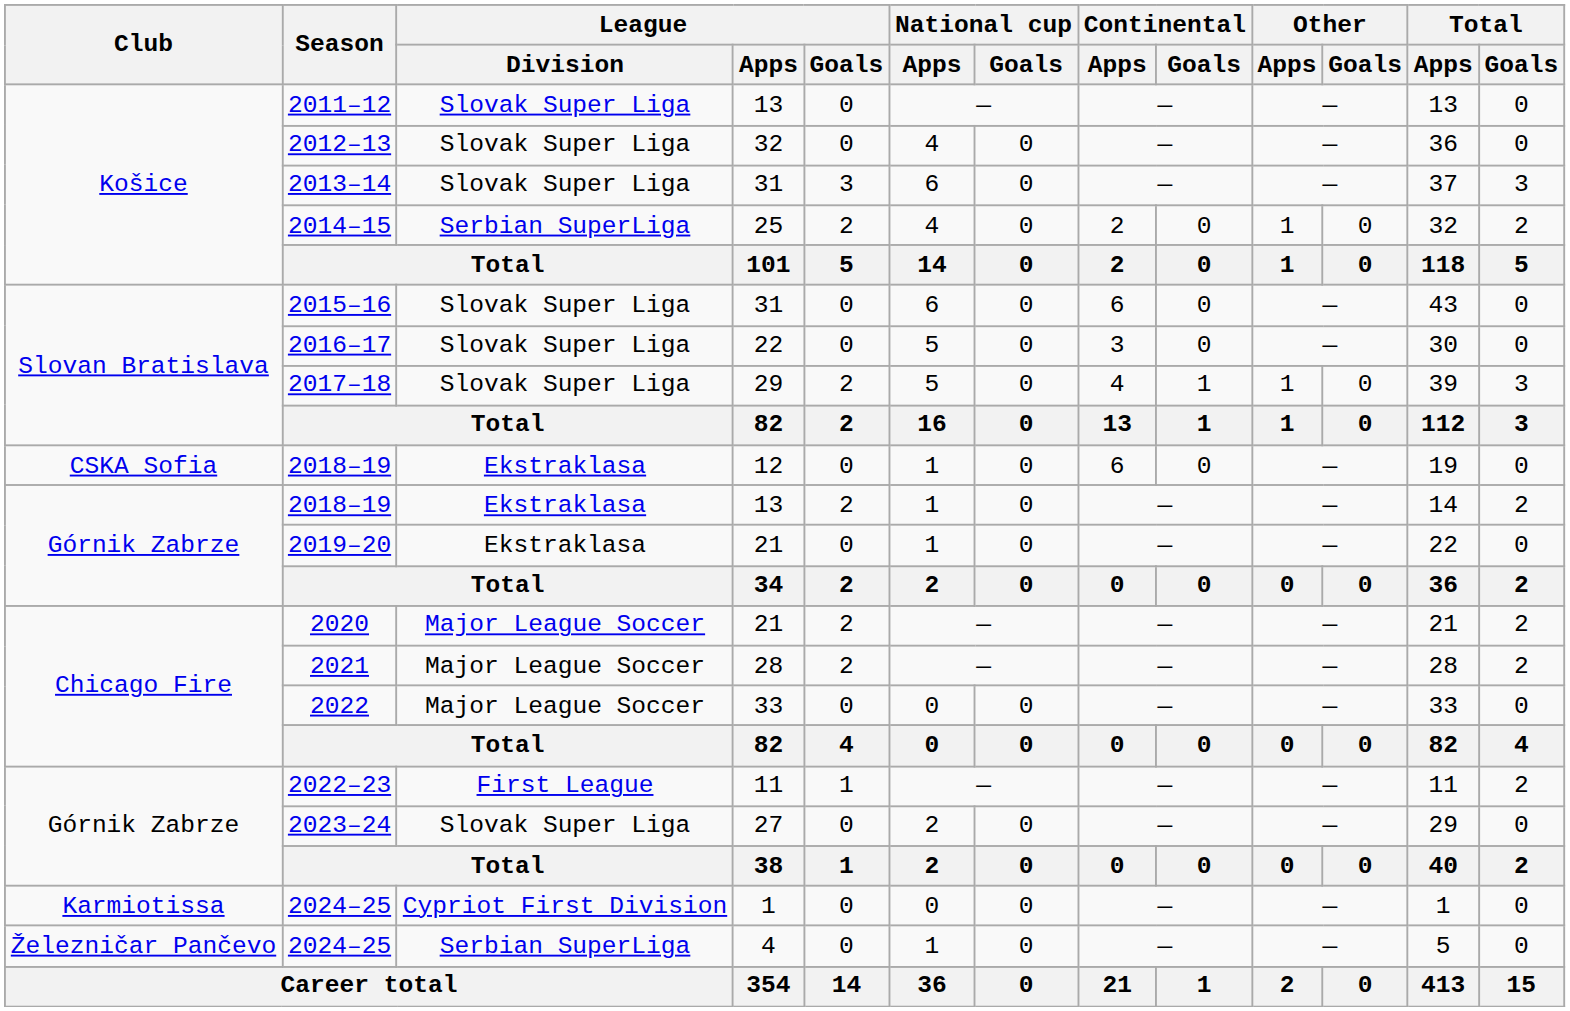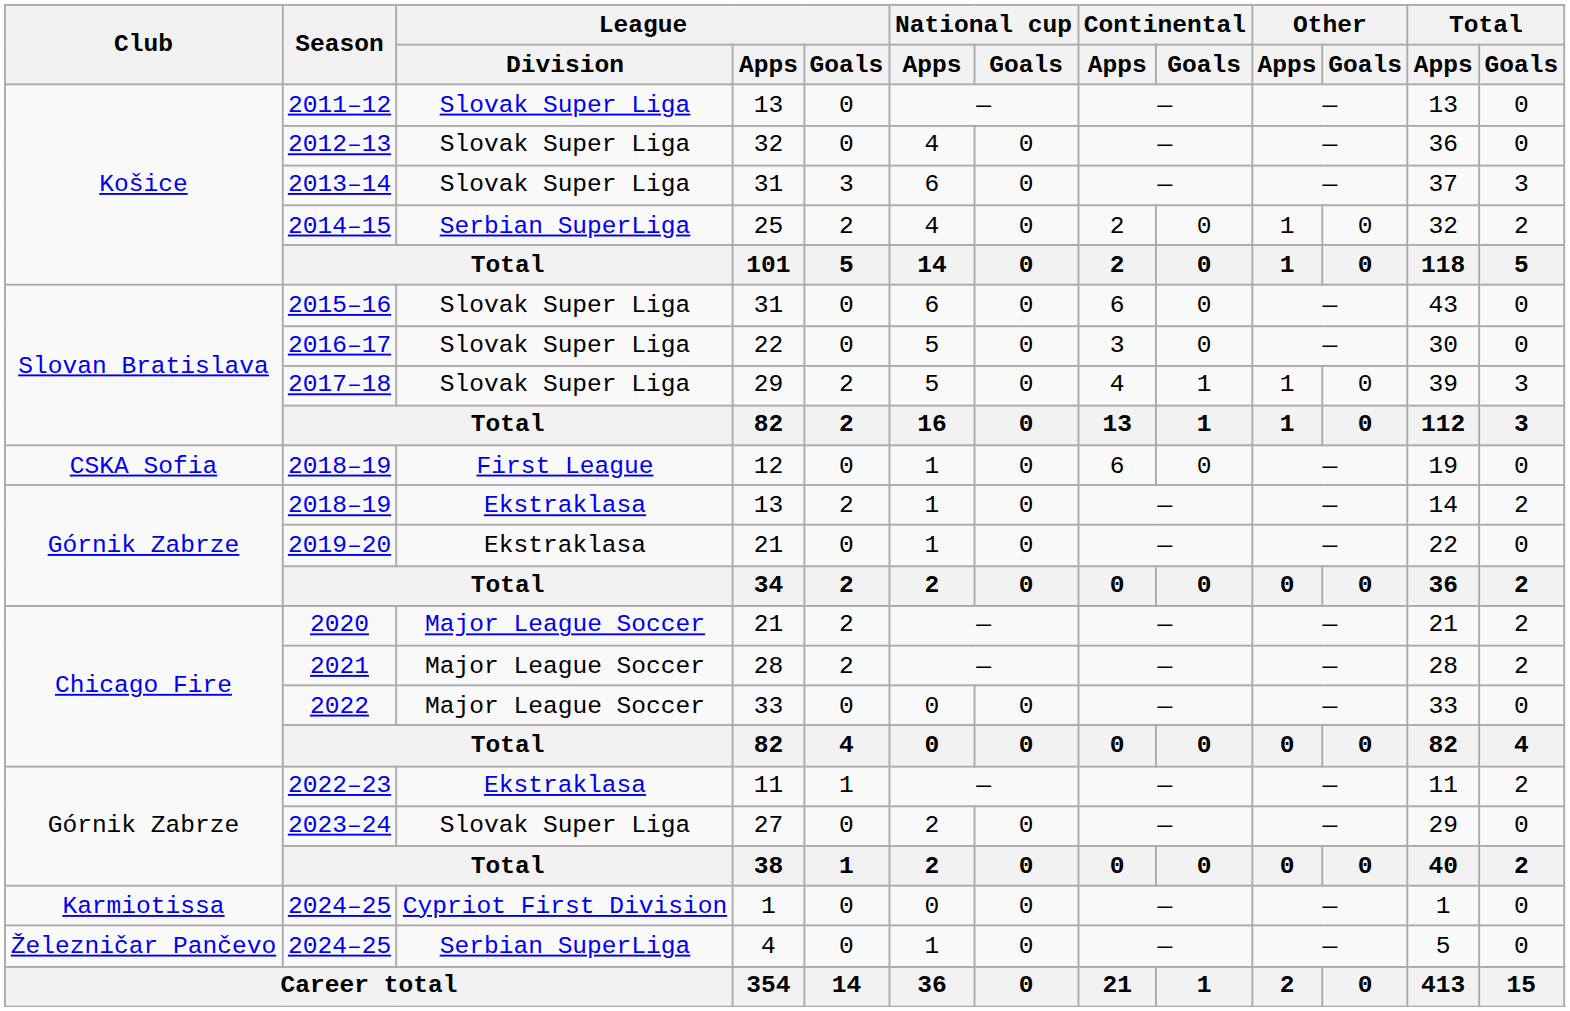 <table class="wikitable" style="text-align:center">
 <tr>
 <th rowspan="2">Club</th>
 <th rowspan="2">Season</th>
 <th colspan="3">League</th>
 <th colspan="2">National cup</th>
 <th colspan="2">Continental</th>
 <th colspan="2">Other</th>
 <th colspan="2">Total</th>
 </tr>
 <tr>
 <th>Division</th>
 <th>Apps</th>
 <th>Goals</th>
 <th>Apps</th>
 <th>Goals</th>
 <th>Apps</th>
 <th>Goals</th>
 <th>Apps</th>
 <th>Goals</th>
 <th>Apps</th>
 <th>Goals</th>
 </tr>
 <tr>
 <td rowspan="5"><a href='#'>Košice</a></td>
 <td><a href='#'>2011–12</a></td>
 <td><a href='#'>Slovak Super Liga</a></td>
 <td>13</td>
 <td>0</td>
 <td colspan="2">—</td>
 <td colspan="2">—</td>
 <td colspan="2">—</td>
 <td>13</td>
 <td>0</td>
 </tr>
 <tr>
 <td><a href='#'>2012–13</a></td>
 <td>Slovak Super Liga</td>
 <td>32</td>
 <td>0</td>
 <td>4</td>
 <td>0</td>
 <td colspan="2">—</td>
 <td colspan="2">—</td>
 <td>36</td>
 <td>0</td>
 </tr>
 <tr>
 <td><a href='#'>2013–14</a></td>
 <td>Slovak Super Liga</td>
 <td>31</td>
 <td>3</td>
 <td>6</td>
 <td>0</td>
 <td colspan="2">—</td>
 <td colspan="2">—</td>
 <td>37</td>
 <td>3</td>
 </tr>
 <tr>
 <td><a href='#'>2014–15</a></td>
 <td><a href='#'>Serbian SuperLiga</a></td>
 <td>25</td>
 <td>2</td>
 <td>4</td>
 <td>0</td>
 <td>2</td>
 <td>0</td>
 <td>1</td>
 <td>0</td>
 <td>32</td>
 <td>2</td>
 </tr>
 <tr>
 <th colspan="2">Total</th>
 <th>101</th>
 <th>5</th>
 <th>14</th>
 <th>0</th>
 <th>2</th>
 <th>0</th>
 <th>1</th>
 <th>0</th>
 <th>118</th>
 <th>5</th>
 </tr>
 <tr>
 <td rowspan="4"><a href='#'>Slovan Bratislava</a></td>
 <td><a href='#'>2015–16</a></td>
 <td>Slovak Super Liga</td>
 <td>31</td>
 <td>0</td>
 <td>6</td>
 <td>0</td>
 <td>6</td>
 <td>0</td>
 <td colspan="2">—</td>
 <td>43</td>
 <td>0</td>
 </tr>
 <tr>
 <td><a href='#'>2016–17</a></td>
 <td>Slovak Super Liga</td>
 <td>22</td>
 <td>0</td>
 <td>5</td>
 <td>0</td>
 <td>3</td>
 <td>0</td>
 <td colspan="2">—</td>
 <td>30</td>
 <td>0</td>
 </tr>
 <tr>
 <td><a href='#'>2017–18</a></td>
 <td>Slovak Super Liga</td>
 <td>29</td>
 <td>2</td>
 <td>5</td>
 <td>0</td>
 <td>4</td>
 <td>1</td>
 <td>1</td>
 <td>0</td>
 <td>39</td>
 <td>3</td>
 </tr>
 <tr>
 <th colspan="2">Total</th>
 <th>82</th>
 <th>2</th>
 <th>16</th>
 <th>0</th>
 <th>13</th>
 <th>1</th>
 <th>1</th>
 <th>0</th>
 <th>112</th>
 <th>3</th>
 </tr>
 <tr>
 <td><a href='#'>CSKA Sofia</a></td>
 <td><a href='#'>2018–19</a></td>
-<td><a href='#'>Ekstraklasa</a></td>
+<td><a href='#'>First League</a></td>
 <td>12</td>
 <td>0</td>
 <td>1</td>
 <td>0</td>
 <td>6</td>
 <td>0</td>
 <td colspan="2">—</td>
 <td>19</td>
 <td>0</td>
 </tr>
 <tr>
 <td rowspan="3"><a href='#'>Górnik Zabrze</a></td>
 <td><a href='#'>2018–19</a></td>
 <td><a href='#'>Ekstraklasa</a></td>
 <td>13</td>
 <td>2</td>
 <td>1</td>
 <td>0</td>
 <td colspan="2">—</td>
 <td colspan="2">—</td>
 <td>14</td>
 <td>2</td>
 </tr>
 <tr>
 <td><a href='#'>2019–20</a></td>
 <td>Ekstraklasa</td>
 <td>21</td>
 <td>0</td>
 <td>1</td>
 <td>0</td>
 <td colspan="2">—</td>
 <td colspan="2">—</td>
 <td>22</td>
 <td>0</td>
 </tr>
 <tr>
 <th colspan="2">Total</th>
 <th>34</th>
 <th>2</th>
 <th>2</th>
 <th>0</th>
 <th>0</th>
 <th>0</th>
 <th>0</th>
 <th>0</th>
 <th>36</th>
 <th>2</th>
 </tr>
 <tr>
 <td rowspan="4"><a href='#'>Chicago Fire</a></td>
 <td><a href='#'>2020</a></td>
 <td><a href='#'>Major League Soccer</a></td>
 <td>21</td>
 <td>2</td>
 <td colspan="2">—</td>
 <td colspan="2">—</td>
 <td colspan="2">—</td>
 <td>21</td>
 <td>2</td>
 </tr>
 <tr>
 <td><a href='#'>2021</a></td>
 <td>Major League Soccer</td>
 <td>28</td>
 <td>2</td>
 <td colspan="2">—</td>
 <td colspan="2">—</td>
 <td colspan="2">—</td>
 <td>28</td>
 <td>2</td>
 </tr>
 <tr>
 <td><a href='#'>2022</a></td>
 <td>Major League Soccer</td>
 <td>33</td>
 <td>0</td>
 <td>0</td>
 <td>0</td>
 <td colspan="2">—</td>
 <td colspan="2">—</td>
 <td>33</td>
 <td>0</td>
 </tr>
 <tr>
 <th colspan="2">Total</th>
 <th>82</th>
 <th>4</th>
 <th>0</th>
 <th>0</th>
 <th>0</th>
 <th>0</th>
 <th>0</th>
 <th>0</th>
 <th>82</th>
 <th>4</th>
 </tr>
 <tr>
 <td rowspan="3">Górnik Zabrze</td>
 <td><a href='#'>2022–23</a></td>
-<td><a href='#'>First League</a></td>
+<td><a href='#'>Ekstraklasa</a></td>
 <td>11</td>
 <td>1</td>
 <td colspan="2">—</td>
 <td colspan="2">—</td>
 <td colspan="2">—</td>
 <td>11</td>
 <td>2</td>
 </tr>
 <tr>
 <td><a href='#'>2023–24</a></td>
 <td>Slovak Super Liga</td>
 <td>27</td>
 <td>0</td>
 <td>2</td>
 <td>0</td>
 <td colspan="2">—</td>
 <td colspan="2">—</td>
 <td>29</td>
 <td>0</td>
 </tr>
 <tr>
 <th colspan="2">Total</th>
 <th>38</th>
 <th>1</th>
 <th>2</th>
 <th>0</th>
 <th>0</th>
 <th>0</th>
 <th>0</th>
 <th>0</th>
 <th>40</th>
 <th>2</th>
 </tr>
 <tr>
 <td><a href='#'>Karmiotissa</a></td>
 <td><a href='#'>2024–25</a></td>
 <td><a href='#'>Cypriot First Division</a></td>
 <td>1</td>
 <td>0</td>
 <td>0</td>
 <td>0</td>
 <td colspan="2">—</td>
 <td colspan="2">—</td>
 <td>1</td>
 <td>0</td>
 </tr>
 <tr>
 <td><a href='#'>Železničar Pančevo</a></td>
 <td><a href='#'>2024–25</a></td>
 <td><a href='#'>Serbian SuperLiga</a></td>
 <td>4</td>
 <td>0</td>
 <td>1</td>
 <td>0</td>
 <td colspan="2">—</td>
 <td colspan="2">—</td>
 <td>5</td>
 <td>0</td>
 </tr>
 <tr>
 <th colspan="3">Career total</th>
 <th>354</th>
 <th>14</th>
 <th>36</th>
 <th>0</th>
 <th>21</th>
 <th>1</th>
 <th>2</th>
 <th>0</th>
 <th>413</th>
 <th>15</th>
 </tr>
 </table>
